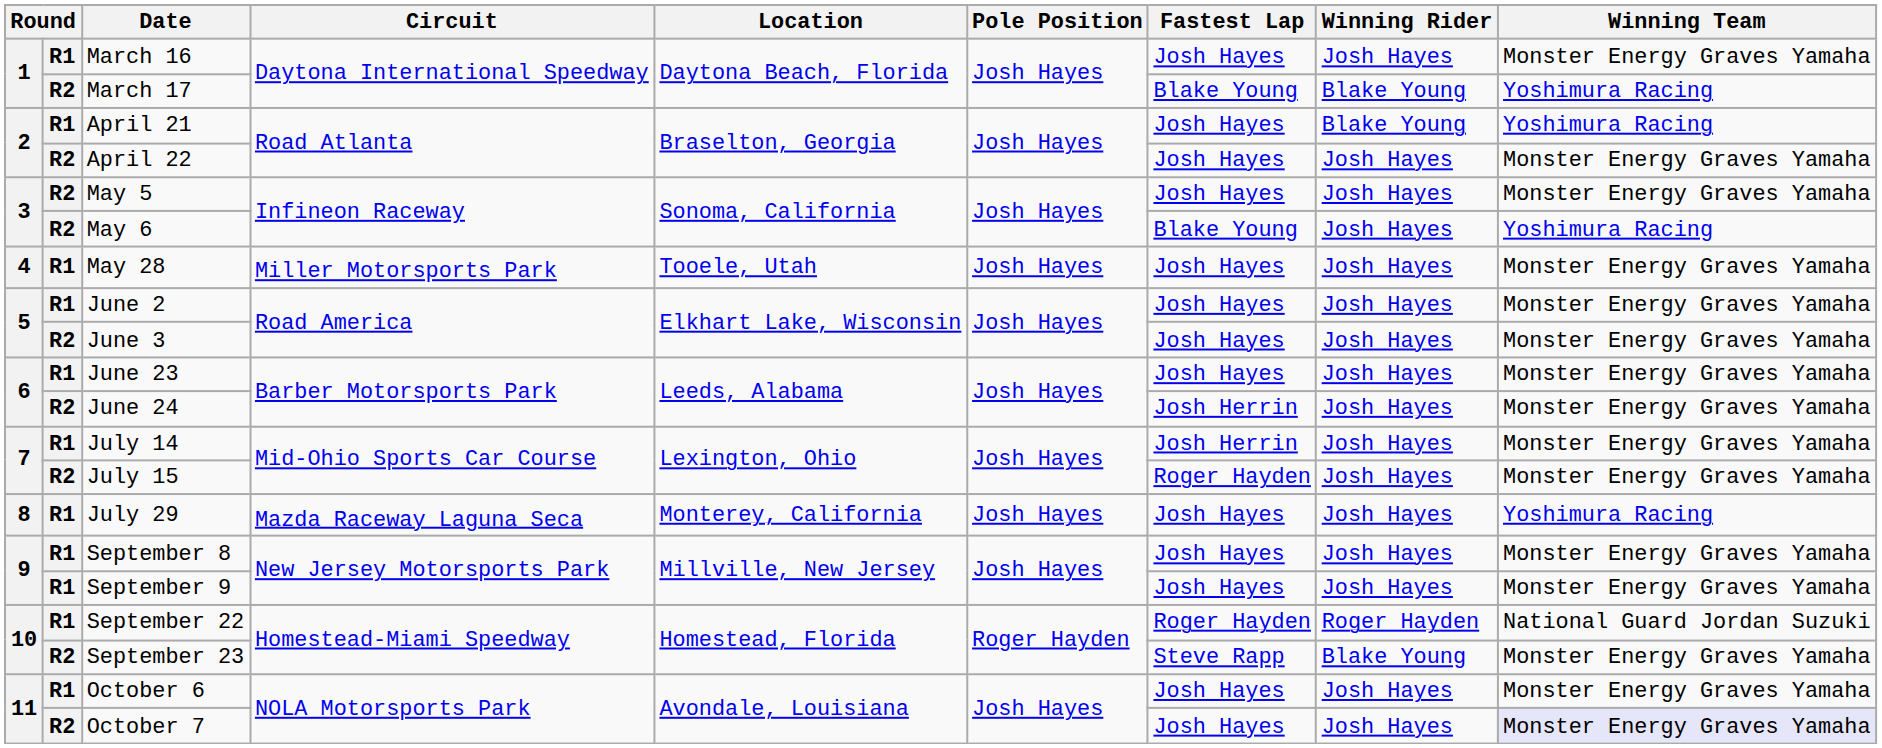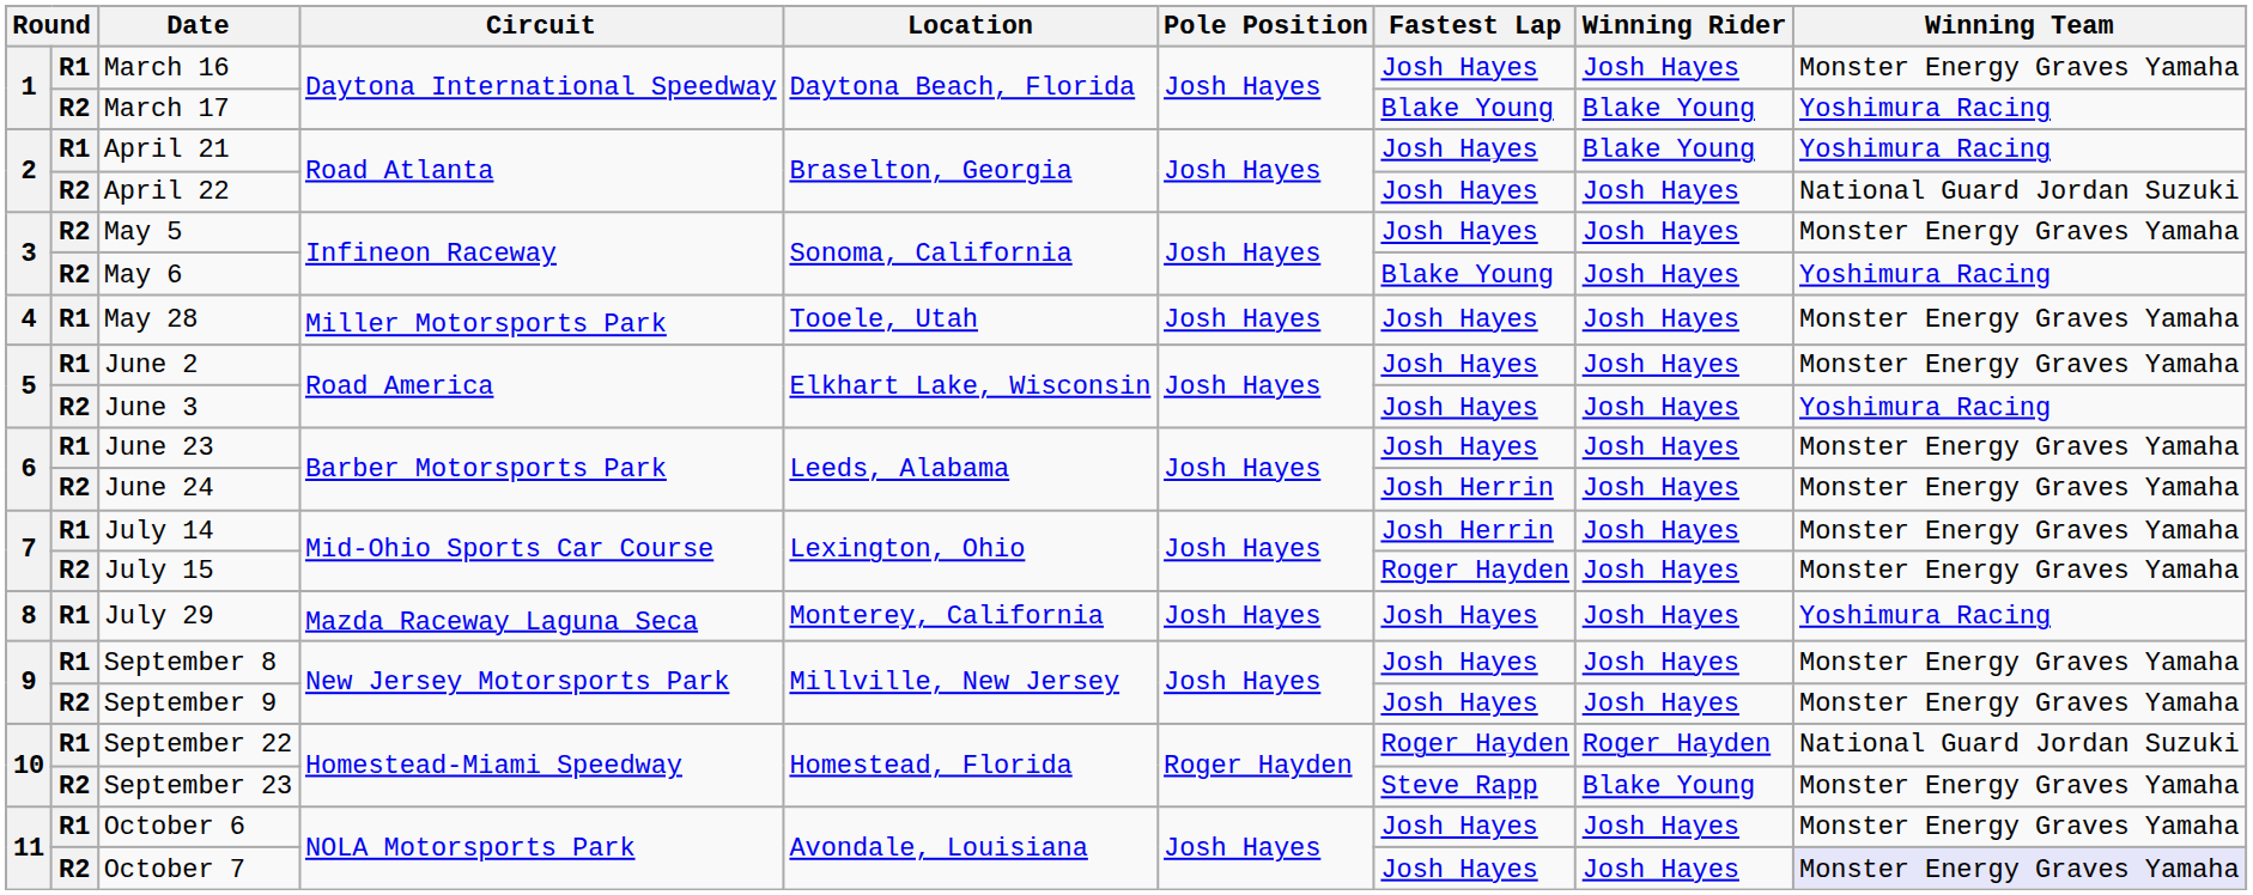 <table class="wikitable" style="font-size: 85%">
 <tr>
 <th colspan=2>Round</th>
 <th>Date</th>
 <th>Circuit</th>
 <th>Location</th>
 <th>Pole Position</th>
 <th>Fastest Lap</th>
 <th>Winning Rider</th>
 <th>Winning Team</th>
 </tr>
 <tr>
 <th rowspan=2>1</th>
 <th>R1</th>
 <td>March 16</td>
 <td rowspan=2><a href='#'>Daytona International Speedway</a></td>
 <td rowspan=2><a href='#'>Daytona Beach, Florida</a></td>
 <td rowspan=2> <a href='#'>Josh Hayes</a></td>
 <td> <a href='#'>Josh Hayes</a></td>
 <td> <a href='#'>Josh Hayes</a></td>
 <td>Monster Energy Graves Yamaha</td>
 </tr>
 <tr>
 <th>R2</th>
 <td>March 17</td>
 <td> <a href='#'>Blake Young</a></td>
 <td> <a href='#'>Blake Young</a></td>
 <td><a href='#'>Yoshimura Racing</a></td>
 </tr>
 <tr>
 <th rowspan=2>2</th>
 <th>R1</th>
 <td>April 21</td>
 <td rowspan=2><a href='#'>Road Atlanta</a></td>
 <td rowspan=2><a href='#'>Braselton, Georgia</a></td>
 <td rowspan=2> <a href='#'>Josh Hayes</a></td>
 <td> <a href='#'>Josh Hayes</a></td>
 <td> <a href='#'>Blake Young</a></td>
 <td><a href='#'>Yoshimura Racing</a></td>
 </tr>
 <tr>
 <th>R2</th>
 <td>April 22</td>
 <td> <a href='#'>Josh Hayes</a></td>
 <td> <a href='#'>Josh Hayes</a></td>
-<td>Monster Energy Graves Yamaha</td>
+<td>National Guard Jordan Suzuki</td>
 </tr>
 <tr>
 <th rowspan=2>3</th>
 <th>R2</th>
 <td>May 5</td>
 <td rowspan=2><a href='#'>Infineon Raceway</a></td>
 <td rowspan=2><a href='#'>Sonoma, California</a></td>
 <td rowspan=2> <a href='#'>Josh Hayes</a></td>
 <td> <a href='#'>Josh Hayes</a></td>
 <td> <a href='#'>Josh Hayes</a></td>
 <td>Monster Energy Graves Yamaha</td>
 </tr>
 <tr>
 <th>R2</th>
 <td>May 6</td>
 <td> <a href='#'>Blake Young</a></td>
 <td> <a href='#'>Josh Hayes</a></td>
 <td><a href='#'>Yoshimura Racing</a></td>
 </tr>
 <tr>
 <th>4</th>
 <th>R1</th>
 <td>May 28</td>
 <td><a href='#'>Miller Motorsports Park</a><sup></sup></td>
 <td><a href='#'>Tooele, Utah</a></td>
 <td> <a href='#'>Josh Hayes</a></td>
 <td> <a href='#'>Josh Hayes</a></td>
 <td> <a href='#'>Josh Hayes</a></td>
 <td>Monster Energy Graves Yamaha</td>
 </tr>
 <tr>
 <th rowspan=2>5</th>
 <th>R1</th>
 <td>June 2</td>
 <td rowspan=2><a href='#'>Road America</a></td>
 <td rowspan=2><a href='#'>Elkhart Lake, Wisconsin</a></td>
 <td rowspan=2> <a href='#'>Josh Hayes</a></td>
 <td> <a href='#'>Josh Hayes</a></td>
 <td> <a href='#'>Josh Hayes</a></td>
 <td>Monster Energy Graves Yamaha</td>
 </tr>
 <tr>
 <th>R2</th>
 <td>June 3</td>
 <td> <a href='#'>Josh Hayes</a></td>
 <td> <a href='#'>Josh Hayes</a></td>
-<td>Monster Energy Graves Yamaha</td>
+<td><a href='#'>Yoshimura Racing</a></td>
 </tr>
 <tr>
 <th rowspan=2>6</th>
 <th>R1</th>
 <td>June 23</td>
 <td rowspan=2><a href='#'>Barber Motorsports Park</a></td>
 <td rowspan=2><a href='#'>Leeds, Alabama</a></td>
 <td rowspan=2> <a href='#'>Josh Hayes</a></td>
 <td> <a href='#'>Josh Hayes</a></td>
 <td> <a href='#'>Josh Hayes</a></td>
 <td>Monster Energy Graves Yamaha</td>
 </tr>
 <tr>
 <th>R2</th>
 <td>June 24</td>
 <td> <a href='#'>Josh Herrin</a></td>
 <td> <a href='#'>Josh Hayes</a></td>
 <td>Monster Energy Graves Yamaha</td>
 </tr>
 <tr>
 <th rowspan=2>7</th>
 <th>R1</th>
 <td>July 14</td>
 <td rowspan=2><a href='#'>Mid-Ohio Sports Car Course</a></td>
 <td rowspan=2><a href='#'>Lexington, Ohio</a></td>
 <td rowspan=2> <a href='#'>Josh Hayes</a></td>
 <td> <a href='#'>Josh Herrin</a></td>
 <td> <a href='#'>Josh Hayes</a></td>
 <td>Monster Energy Graves Yamaha</td>
 </tr>
 <tr>
 <th>R2</th>
 <td>July 15</td>
 <td> <a href='#'>Roger Hayden</a></td>
 <td> <a href='#'>Josh Hayes</a></td>
 <td>Monster Energy Graves Yamaha</td>
 </tr>
 <tr>
 <th>8</th>
 <th>R1</th>
 <td>July 29</td>
 <td><a href='#'>Mazda Raceway Laguna Seca</a><sup></sup></td>
 <td><a href='#'>Monterey, California</a></td>
 <td> <a href='#'>Josh Hayes</a></td>
 <td> <a href='#'>Josh Hayes</a></td>
 <td> <a href='#'>Josh Hayes</a></td>
 <td><a href='#'>Yoshimura Racing</a></td>
 </tr>
 <tr>
 <th rowspan=2>9</th>
 <th>R1</th>
 <td>September 8</td>
 <td rowspan=2><a href='#'>New Jersey Motorsports Park</a></td>
 <td rowspan=2><a href='#'>Millville, New Jersey</a></td>
 <td rowspan=2> <a href='#'>Josh Hayes</a></td>
 <td> <a href='#'>Josh Hayes</a></td>
 <td> <a href='#'>Josh Hayes</a></td>
 <td>Monster Energy Graves Yamaha</td>
 </tr>
 <tr>
-<th>R1</th>
+<th>R2</th>
 <td>September 9</td>
 <td> <a href='#'>Josh Hayes</a></td>
 <td> <a href='#'>Josh Hayes</a></td>
 <td>Monster Energy Graves Yamaha</td>
 </tr>
 <tr>
 <th rowspan=2>10</th>
 <th>R1</th>
 <td>September 22</td>
 <td rowspan=2><a href='#'>Homestead-Miami Speedway</a></td>
 <td rowspan=2><a href='#'>Homestead, Florida</a></td>
 <td rowspan=2> <a href='#'>Roger Hayden</a></td>
 <td> <a href='#'>Roger Hayden</a></td>
 <td> <a href='#'>Roger Hayden</a></td>
 <td>National Guard Jordan Suzuki</td>
 </tr>
 <tr>
 <th>R2</th>
 <td>September 23</td>
 <td> <a href='#'>Steve Rapp</a></td>
 <td> <a href='#'>Blake Young</a></td>
 <td>Monster Energy Graves Yamaha</td>
 </tr>
 <tr>
 <th rowspan=2>11</th>
 <th>R1</th>
 <td>October 6</td>
 <td rowspan=2><a href='#'>NOLA Motorsports Park</a></td>
 <td rowspan=2><a href='#'>Avondale, Louisiana</a></td>
 <td rowspan=2> <a href='#'>Josh Hayes</a></td>
 <td> <a href='#'>Josh Hayes</a></td>
 <td> <a href='#'>Josh Hayes</a></td>
 <td>Monster Energy Graves Yamaha</td>
 </tr>
 <tr>
 <th>R2</th>
 <td>October 7</td>
 <td> <a href='#'>Josh Hayes</a></td>
 <td> <a href='#'>Josh Hayes</a></td>
 <td style="background: lavender;">Monster Energy Graves Yamaha</td>
 </tr>
 </table>
